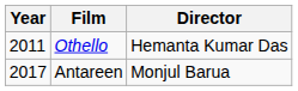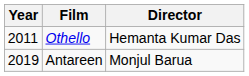 <table class="wikitable">
 <tr>
 <th>Year</th>
 <th>Film</th>
 <th>Director</th>
 </tr>
 <tr>
 <td>2011</td>
 <td><em><a href='#'>Othello</a></em></td>
 <td>Hemanta Kumar Das</td>
 </tr>
 <tr>
-<td>2017</td>
+<td>2019</td>
 <td>Antareen</td>
 <td>Monjul Barua</td>
 </tr>
 </table>
